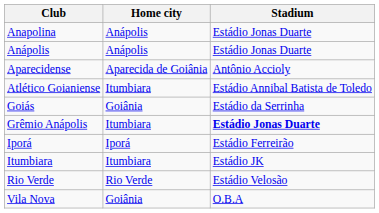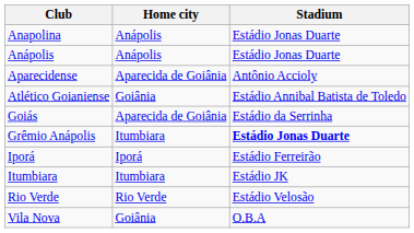 <table class="wikitable">
 <tr>
 <th>Club</th>
 <th>Home city</th>
 <th>Stadium</th>
 </tr>
 <tr>
 <td><a href='#'>Anapolina</a></td>
 <td><a href='#'>Anápolis</a></td>
 <td><a href='#'>Estádio Jonas Duarte</a></td>
 </tr>
 <tr>
 <td><a href='#'>Anápolis</a></td>
 <td><a href='#'>Anápolis</a></td>
 <td><a href='#'>Estádio Jonas Duarte</a></td>
 </tr>
 <tr>
 <td><a href='#'>Aparecidense</a></td>
 <td><a href='#'>Aparecida de Goiânia</a></td>
 <td><a href='#'>Antônio Accioly</a></td>
 </tr>
 <tr>
 <td><a href='#'>Atlético Goianiense</a></td>
-<td><a href='#'>Itumbiara</a></td>
+<td><a href='#'>Goiânia</a></td>
 <td><a href='#'>Estádio Annibal Batista de Toledo</a></td>
 </tr>
 <tr>
 <td><a href='#'>Goiás</a></td>
-<td><a href='#'>Goiânia</a></td>
+<td><a href='#'>Aparecida de Goiânia</a></td>
 <td><a href='#'>Estádio da Serrinha</a></td>
 </tr>
 <tr>
 <td><a href='#'>Grêmio Anápolis</a></td>
 <td><a href='#'>Itumbiara</a></td>
 <td><strong><a href='#'>Estádio Jonas Duarte</a></strong></td>
 </tr>
 <tr>
 <td><a href='#'>Iporá</a></td>
 <td><a href='#'>Iporá</a></td>
 <td><a href='#'>Estádio Ferreirão</a></td>
 </tr>
 <tr>
 <td><a href='#'>Itumbiara</a></td>
 <td><a href='#'>Itumbiara</a></td>
 <td><a href='#'>Estádio JK</a></td>
 </tr>
 <tr>
 <td><a href='#'>Rio Verde</a></td>
 <td><a href='#'>Rio Verde</a></td>
 <td><a href='#'>Estádio Velosão</a></td>
 </tr>
 <tr>
 <td><a href='#'>Vila Nova</a></td>
 <td><a href='#'>Goiânia</a></td>
 <td><a href='#'>O.B.A</a></td>
 </tr>
 </table>
